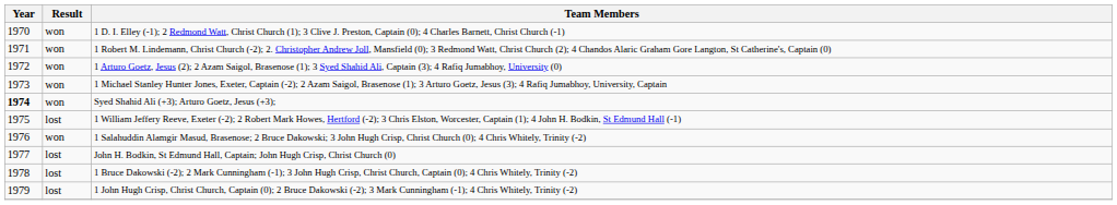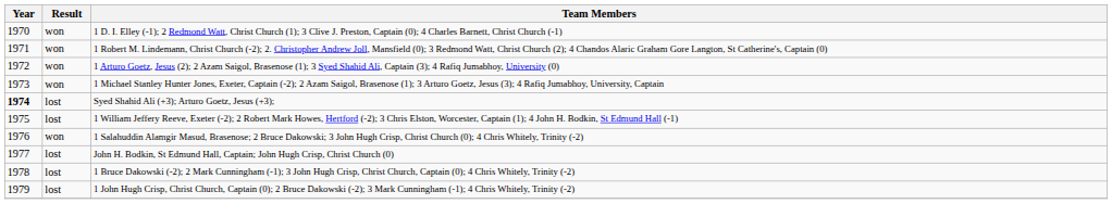 <table class="wikitable" width="100%">
 <tr>
 <th>Year</th>
 <th>Result</th>
 <th>Team Members</th>
 </tr>
 <tr>
 <td>1970</td>
 <td>won</td>
 <td style="font-size:85%">1 D. I. Elley (-1); 2 <a href='#'>Redmond Watt</a>, Christ Church (1); 3 Clive J. Preston, Captain (0); 4 Charles Barnett, Christ Church (-1)</td>
 </tr>
 <tr>
 <td>1971</td>
 <td>won</td>
 <td style="font-size:85%">1 Robert M. Lindemann, Christ Church (-2); 2. <a href='#'>Christopher Andrew Joll</a>, Mansfield (0); 3 Redmond Watt, Christ Church (2); 4 Chandos Alaric Graham Gore Langton, St Catherine's, Captain (0)</td>
 </tr>
 <tr>
 <td>1972</td>
 <td>won</td>
 <td style="font-size:85%">1 <a href='#'>Arturo Goetz</a>, <a href='#'>Jesus</a> (2); 2 Azam Saigol, Brasenose (1); 3 <a href='#'>Syed Shahid Ali</a>, Captain (3); 4 Rafiq Jumabhoy, <a href='#'>University</a> (0)</td>
 </tr>
 <tr>
 <td>1973</td>
 <td>won</td>
 <td style="font-size:85%">1 Michael Stanley Hunter Jones, Exeter, Captain (-2); 2 Azam Saigol, Brasenose (1); 3 Arturo Goetz, Jesus (3); 4 Rafiq Jumabhoy, University, Captain</td>
 </tr>
 <tr>
 <td><strong>1974</strong></td>
-<td>won</td>
+<td>lost</td>
 <td style="font-size:85%">Syed Shahid Ali (+3); Arturo Goetz, Jesus (+3);</td>
 </tr>
 <tr>
 <td>1975</td>
 <td>lost</td>
 <td style="font-size:85%">1 William Jeffery Reeve, Exeter (-2); 2 Robert Mark Howes, <a href='#'>Hertford</a> (-2); 3 Chris Elston, Worcester, Captain (1); 4 John H. Bodkin, <a href='#'>St Edmund Hall</a> (-1)</td>
 </tr>
 <tr>
 <td>1976</td>
 <td>won</td>
 <td style="font-size:85%">1 Salahuddin Alamgir Masud, Brasenose; 2 Bruce Dakowski; 3 John Hugh Crisp, Christ Church (0); 4 Chris Whitely, Trinity (-2)</td>
 </tr>
 <tr>
 <td>1977</td>
 <td>lost</td>
 <td style="font-size:85%">John H. Bodkin, St Edmund Hall, Captain; John Hugh Crisp, Christ Church (0)</td>
 </tr>
 <tr>
 <td>1978</td>
 <td>lost</td>
 <td style="font-size:85%">1 Bruce Dakowski (-2); 2 Mark Cunningham (-1); 3 John Hugh Crisp, Christ Church, Captain (0); 4 Chris Whitely, Trinity (-2)</td>
 </tr>
 <tr>
 <td>1979</td>
 <td>lost</td>
 <td style="font-size:85%">1 John Hugh Crisp, Christ Church, Captain (0); 2 Bruce Dakowski (-2); 3 Mark Cunningham (-1); 4 Chris Whitely, Trinity (-2)</td>
 </tr>
 <tr>
 </tr>
 </table>
